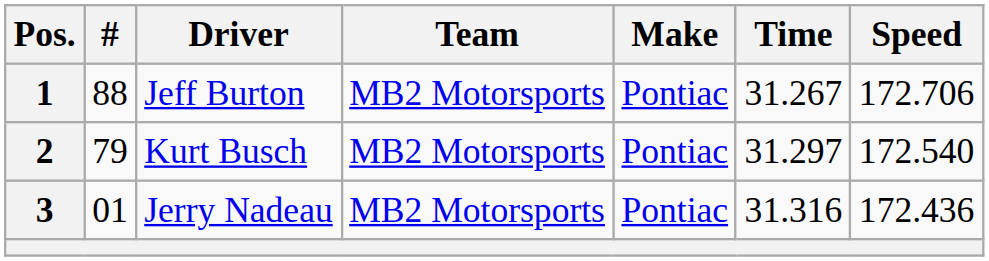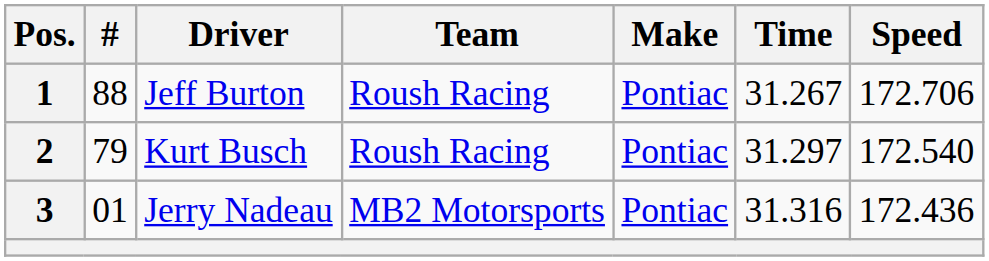 <table class="wikitable" style="font-size:95%">
 <tr>
 <th>Pos.</th>
 <th>#</th>
 <th>Driver</th>
 <th>Team</th>
 <th>Make</th>
 <th>Time</th>
 <th>Speed</th>
 </tr>
 <tr>
 <th>1</th>
 <td>88</td>
 <td><a href='#'>Jeff Burton</a></td>
-<td><a href='#'>MB2 Motorsports</a></td>
+<td><a href='#'>Roush Racing</a></td>
 <td><a href='#'>Pontiac</a></td>
 <td>31.267</td>
 <td>172.706</td>
 </tr>
 <tr>
 <th>2</th>
 <td>79</td>
 <td><a href='#'>Kurt Busch</a></td>
-<td><a href='#'>MB2 Motorsports</a></td>
+<td><a href='#'>Roush Racing</a></td>
 <td><a href='#'>Pontiac</a></td>
 <td>31.297</td>
 <td>172.540</td>
 </tr>
 <tr>
 <th>3</th>
 <td>01</td>
 <td><a href='#'>Jerry Nadeau</a></td>
 <td><a href='#'>MB2 Motorsports</a></td>
 <td><a href='#'>Pontiac</a></td>
 <td>31.316</td>
 <td>172.436</td>
 </tr>
 <tr>
 <th colspan="7"></th>
 </tr>
 </table>
